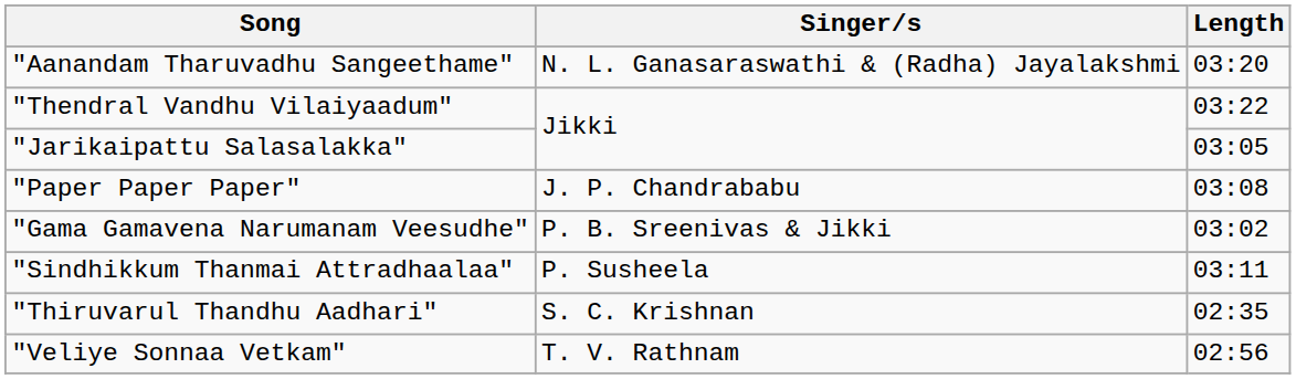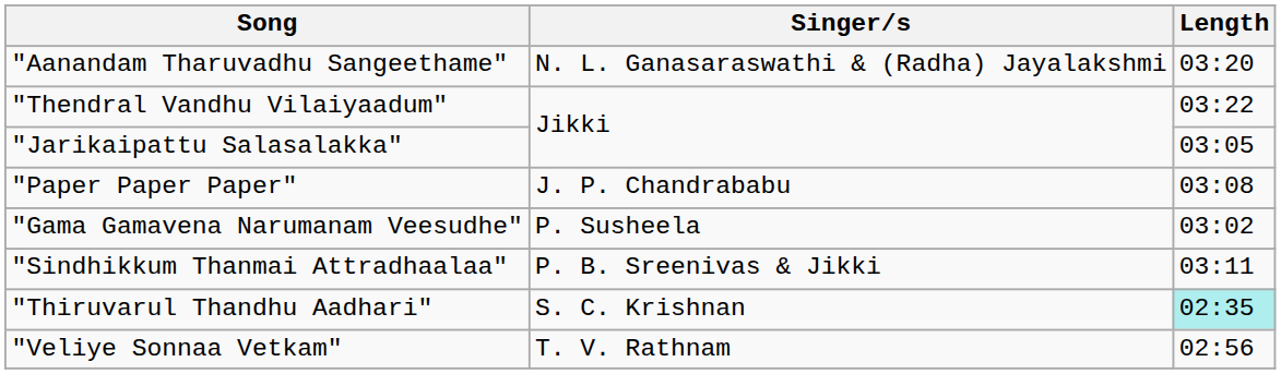 <table class="wikitable" style="font-size:95%;">
 <tr>
 <th>Song</th>
 <th>Singer/s</th>
 <th>Length</th>
 </tr>
 <tr>
 <td>"Aanandam Tharuvadhu Sangeethame"</td>
 <td>N. L. Ganasaraswathi & (Radha) Jayalakshmi</td>
 <td>03:20</td>
 </tr>
 <tr>
 <td>"Thendral Vandhu Vilaiyaadum"</td>
 <td rowspan=2>Jikki</td>
 <td>03:22</td>
 </tr>
 <tr>
 <td>"Jarikaipattu Salasalakka"</td>
 <td>03:05</td>
 </tr>
 <tr>
 <td>"Paper Paper Paper"</td>
 <td>J. P. Chandrababu</td>
 <td>03:08</td>
 </tr>
 <tr>
 <td>"Gama Gamavena Narumanam Veesudhe"</td>
-<td>P. B. Sreenivas & Jikki</td>
+<td>P. Susheela</td>
 <td>03:02</td>
 </tr>
 <tr>
 <td>"Sindhikkum Thanmai Attradhaalaa"</td>
-<td>P. Susheela</td>
+<td>P. B. Sreenivas & Jikki</td>
 <td>03:11</td>
 </tr>
 <tr>
 <td>"Thiruvarul Thandhu Aadhari"</td>
 <td>S. C. Krishnan</td>
-<td>02:35</td>
+<td style="background: paleturquoise;">02:35</td>
 </tr>
 <tr>
 <td>"Veliye Sonnaa Vetkam"</td>
 <td>T. V. Rathnam</td>
 <td>02:56</td>
 </tr>
 </table>
